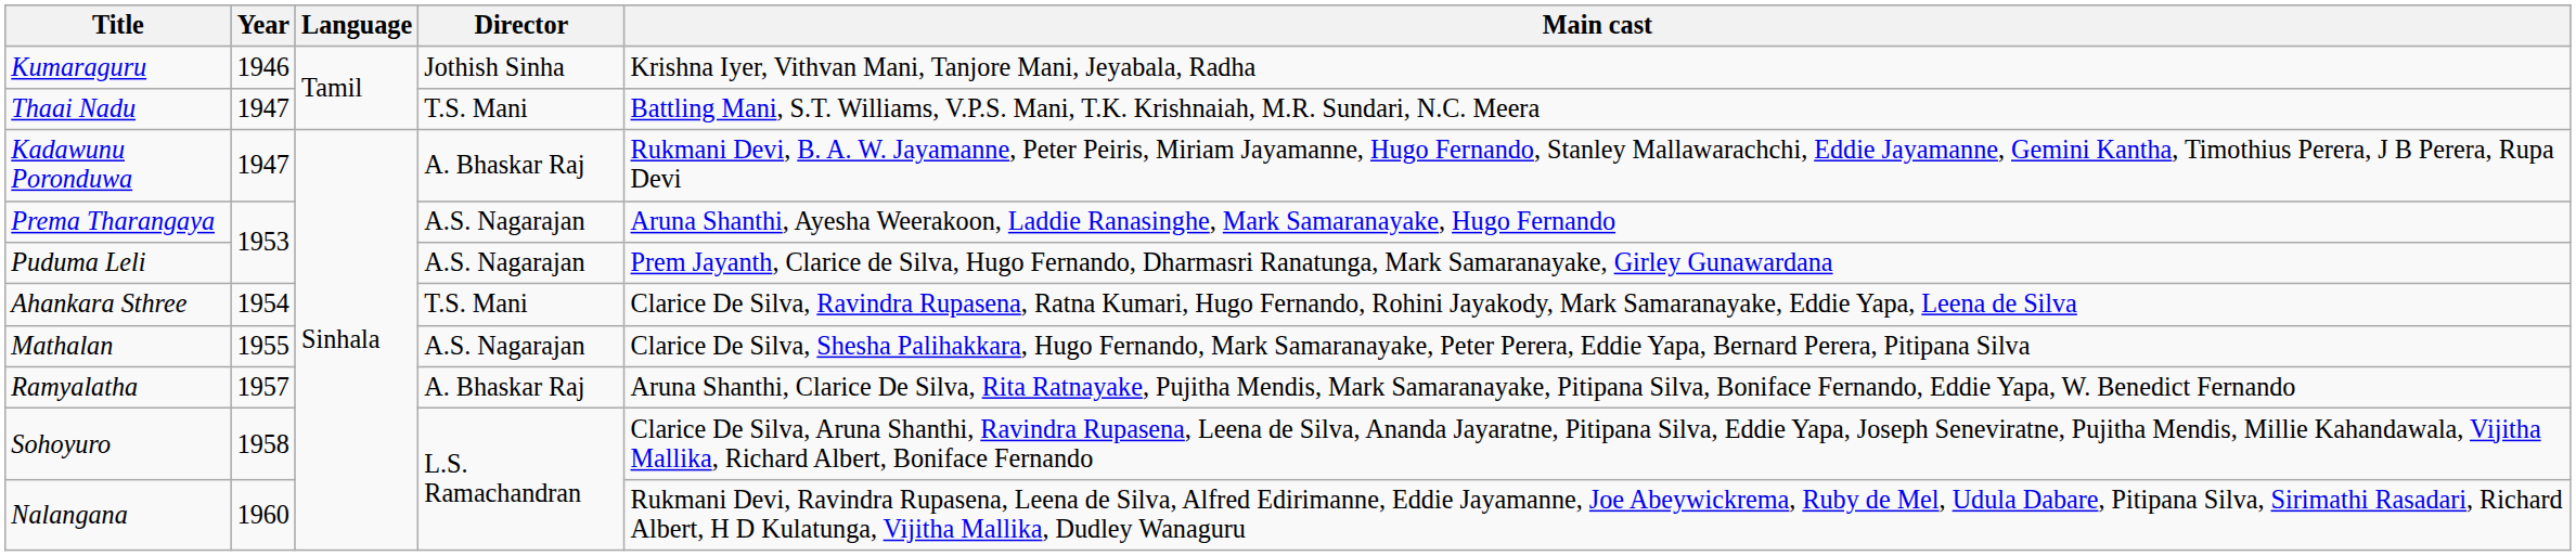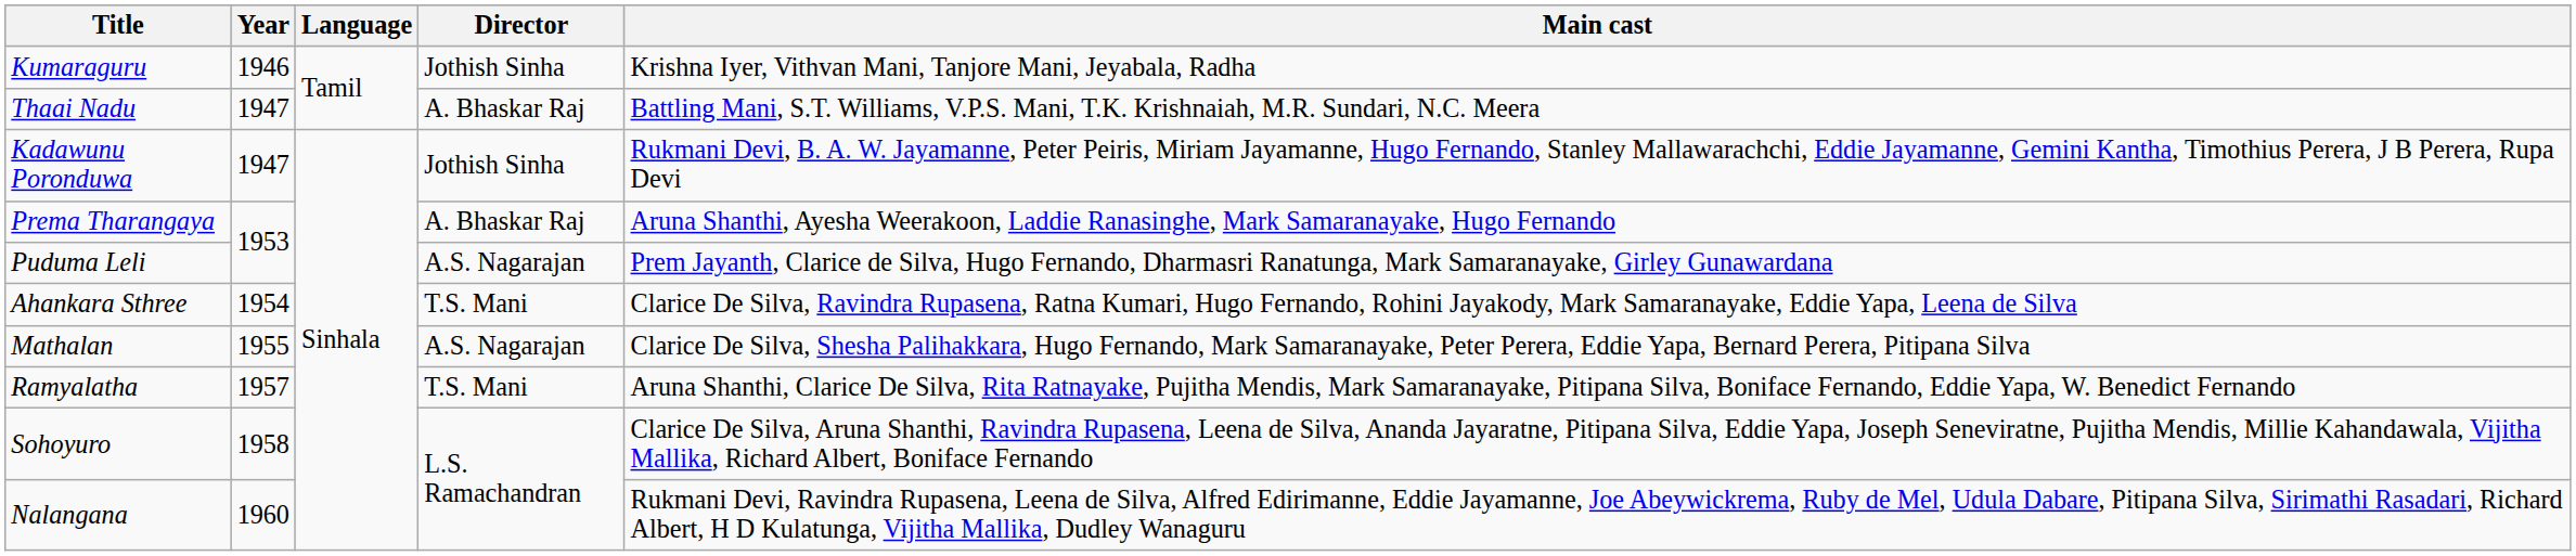 <table class="wikitable sortable">
 <tr style="background:#b0c4de; text-align:center;">
 <th>Title</th>
 <th>Year</th>
 <th>Language</th>
 <th>Director</th>
 <th>Main cast</th>
 </tr>
 <tr>
 <td><em><a href='#'>Kumaraguru</a></em></td>
 <td>1946</td>
 <td rowspan="2">Tamil</td>
 <td>Jothish Sinha</td>
 <td>Krishna Iyer, Vithvan Mani, Tanjore Mani, Jeyabala, Radha</td>
 </tr>
 <tr>
 <td><em><a href='#'>Thaai Nadu</a></em></td>
 <td>1947</td>
-<td>T.S. Mani</td>
+<td>A. Bhaskar Raj</td>
 <td><a href='#'>Battling Mani</a>, S.T. Williams, V.P.S. Mani, T.K. Krishnaiah, M.R. Sundari, N.C. Meera</td>
 </tr>
 <tr>
 <td><em><a href='#'>Kadawunu Poronduwa</a></em></td>
 <td>1947</td>
 <td rowspan="8">Sinhala</td>
-<td>A. Bhaskar Raj</td>
+<td>Jothish Sinha</td>
 <td><a href='#'>Rukmani Devi</a>, <a href='#'>B. A. W. Jayamanne</a>, Peter Peiris, Miriam Jayamanne, <a href='#'>Hugo Fernando</a>, Stanley Mallawarachchi, <a href='#'>Eddie Jayamanne</a>, <a href='#'>Gemini Kantha</a>, Timothius Perera, J B Perera, Rupa Devi</td>
 </tr>
 <tr>
 <td><em><a href='#'>Prema Tharangaya</a></em></td>
 <td rowspan="2">1953</td>
-<td>A.S. Nagarajan</td>
+<td>A. Bhaskar Raj</td>
 <td><a href='#'>Aruna Shanthi</a>, Ayesha Weerakoon, <a href='#'>Laddie Ranasinghe</a>, <a href='#'>Mark Samaranayake</a>, <a href='#'>Hugo Fernando</a></td>
 </tr>
 <tr>
 <td><em>Puduma Leli</em></td>
 <td>A.S. Nagarajan</td>
 <td><a href='#'>Prem Jayanth</a>, Clarice de Silva, Hugo Fernando, Dharmasri Ranatunga, Mark Samaranayake, <a href='#'>Girley Gunawardana</a></td>
 </tr>
 <tr>
 <td><em>Ahankara Sthree</em></td>
 <td>1954</td>
 <td>T.S. Mani</td>
 <td>Clarice De Silva, <a href='#'>Ravindra Rupasena</a>, Ratna Kumari, Hugo Fernando, Rohini Jayakody, Mark Samaranayake, Eddie Yapa, <a href='#'>Leena de Silva</a></td>
 </tr>
 <tr>
 <td><em>Mathalan</em></td>
 <td>1955</td>
 <td>A.S. Nagarajan</td>
 <td>Clarice De Silva, <a href='#'>Shesha Palihakkara</a>, Hugo Fernando, Mark Samaranayake, Peter Perera, Eddie Yapa, Bernard Perera, Pitipana Silva</td>
 </tr>
 <tr>
 <td><em>Ramyalatha</em></td>
 <td>1957</td>
-<td>A. Bhaskar Raj</td>
+<td>T.S. Mani</td>
 <td>Aruna Shanthi, Clarice De Silva, <a href='#'>Rita Ratnayake</a>, Pujitha Mendis, Mark Samaranayake, Pitipana Silva, Boniface Fernando, Eddie Yapa, W. Benedict Fernando</td>
 </tr>
 <tr>
 <td><em>Sohoyuro</em></td>
 <td>1958</td>
 <td rowspan="2">L.S. Ramachandran</td>
 <td>Clarice De Silva, Aruna Shanthi, <a href='#'>Ravindra Rupasena</a>, Leena de Silva, Ananda Jayaratne, Pitipana Silva, Eddie Yapa, Joseph Seneviratne, Pujitha Mendis, Millie Kahandawala, <a href='#'>Vijitha Mallika</a>, Richard Albert, Boniface Fernando</td>
 </tr>
 <tr>
 <td><em>Nalangana</em></td>
 <td>1960</td>
 <td>Rukmani Devi, Ravindra Rupasena, Leena de Silva, Alfred Edirimanne, Eddie Jayamanne, <a href='#'>Joe Abeywickrema</a>, <a href='#'>Ruby de Mel</a>, <a href='#'>Udula Dabare</a>, Pitipana Silva, <a href='#'>Sirimathi Rasadari</a>, Richard Albert, H D Kulatunga, <a href='#'>Vijitha Mallika</a>, Dudley Wanaguru</td>
 </tr>
 </table>
